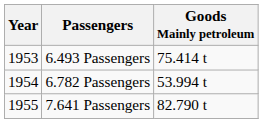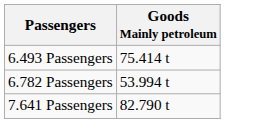 <table class="wikitable sortable">
 <tr>
-<th>Year</th>
 <th>Passengers</th>
 <th>Goods<br><small>Mainly petroleum</small></th>
 </tr>
 <tr>
-<td>1953</td>
 <td>6.493 Passengers</td>
 <td>75.414 t</td>
 </tr>
 <tr>
-<td>1954</td>
 <td>6.782 Passengers</td>
 <td>53.994 t</td>
 </tr>
 <tr>
-<td>1955</td>
 <td>7.641 Passengers</td>
 <td>82.790 t</td>
 </tr>
 </table>
